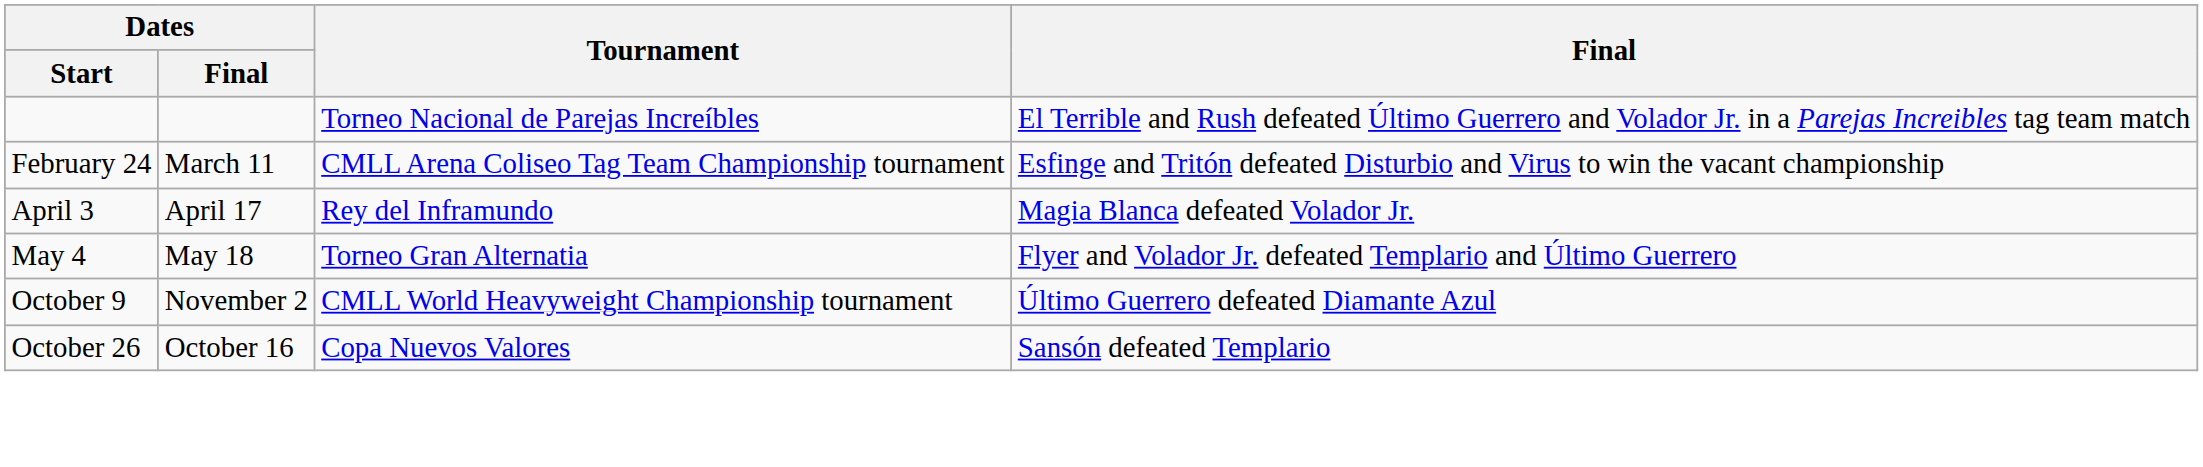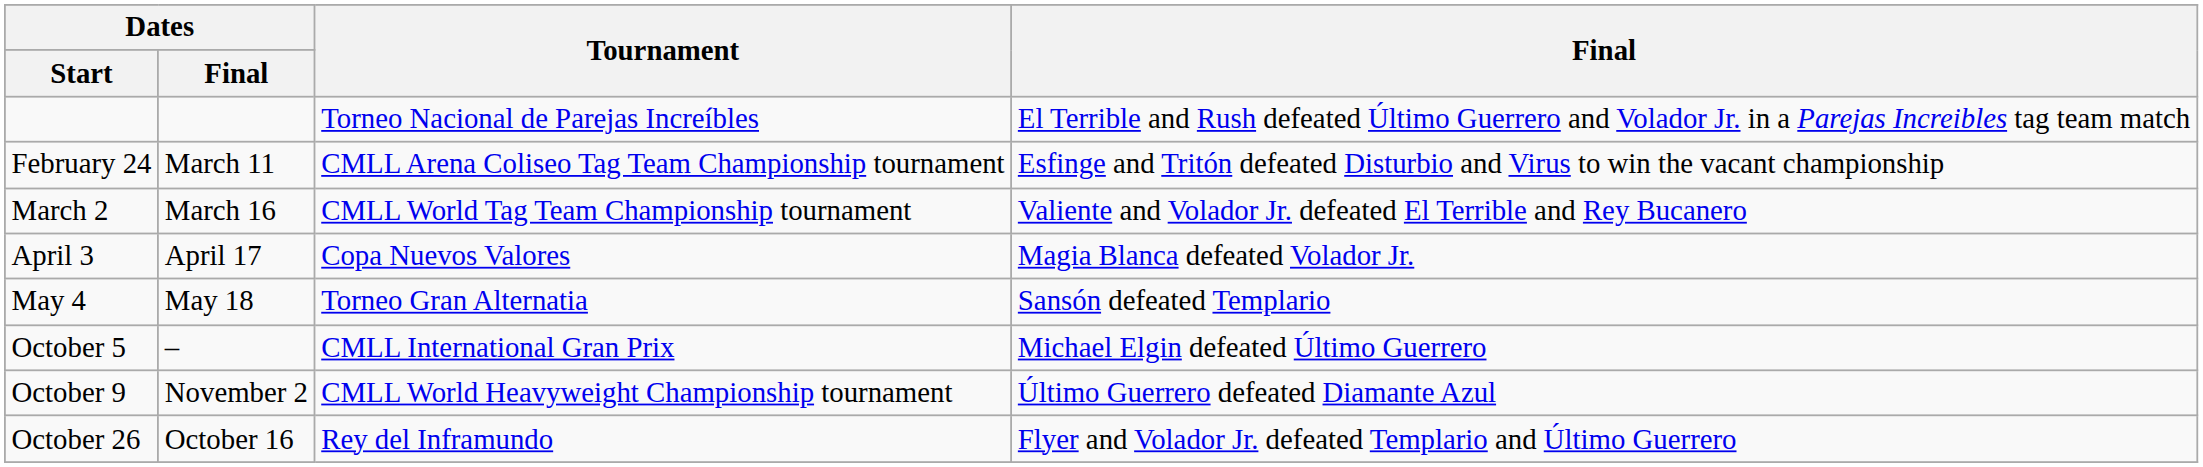 <table class="wikitable">
 <tr>
 <th colspan=2>Dates</th>
 <th rowspan=2 scope="col">Tournament</th>
 <th rowspan=2>Final</th>
 </tr>
 <tr>
 <th scope="col">Start</th>
 <th scope="col">Final</th>
 </tr>
 <tr>
 <td></td>
 <td></td>
 <td><a href='#'>Torneo Nacional de Parejas Increíbles</a></td>
 <td><a href='#'>El Terrible</a> and <a href='#'>Rush</a> defeated <a href='#'>Último Guerrero</a> and <a href='#'>Volador Jr.</a> in a <a href='#'><em>Parejas Increibles</em></a> tag team match</td>
 </tr>
 <tr>
 <td>February 24</td>
 <td>March 11</td>
 <td><a href='#'>CMLL Arena Coliseo Tag Team Championship</a> tournament</td>
 <td><a href='#'>Esfinge</a> and <a href='#'>Tritón</a> defeated <a href='#'>Disturbio</a> and <a href='#'>Virus</a> to win the vacant championship</td>
 </tr>
 <tr>
+<td>March 2</td>
+<td>March 16</td>
+<td><a href='#'>CMLL World Tag Team Championship</a> tournament</td>
+<td><a href='#'>Valiente</a> and <a href='#'>Volador Jr.</a> defeated <a href='#'>El Terrible</a> and <a href='#'>Rey Bucanero</a></td>
+</tr>
+<tr>
 <td>April 3</td>
 <td>April 17</td>
-<td><a href='#'>Rey del Inframundo</a></td>
+<td><a href='#'>Copa Nuevos Valores</a></td>
 <td><a href='#'>Magia Blanca</a> defeated <a href='#'>Volador Jr.</a></td>
 </tr>
 <tr>
 <td>May 4</td>
 <td>May 18</td>
 <td><a href='#'>Torneo Gran Alternatia</a></td>
-<td><a href='#'>Flyer</a> and <a href='#'>Volador Jr.</a> defeated <a href='#'>Templario</a> and <a href='#'>Último Guerrero</a></td>
+<td><a href='#'>Sansón</a> defeated <a href='#'>Templario</a></td>
+</tr>
+<tr>
+<td>October 5</td>
+<td>–</td>
+<td><a href='#'>CMLL International Gran Prix</a></td>
+<td><a href='#'>Michael Elgin</a> defeated <a href='#'>Último Guerrero</a></td>
 </tr>
 <tr>
 <td>October 9</td>
 <td>November 2</td>
 <td><a href='#'>CMLL World Heavyweight Championship</a> tournament</td>
 <td><a href='#'>Último Guerrero</a> defeated <a href='#'>Diamante Azul</a></td>
 </tr>
 <tr>
 <td>October 26</td>
 <td>October 16</td>
-<td><a href='#'>Copa Nuevos Valores</a></td>
-<td><a href='#'>Sansón</a> defeated <a href='#'>Templario</a></td>
+<td><a href='#'>Rey del Inframundo</a></td>
+<td><a href='#'>Flyer</a> and <a href='#'>Volador Jr.</a> defeated <a href='#'>Templario</a> and <a href='#'>Último Guerrero</a></td>
 </tr>
 </table>
